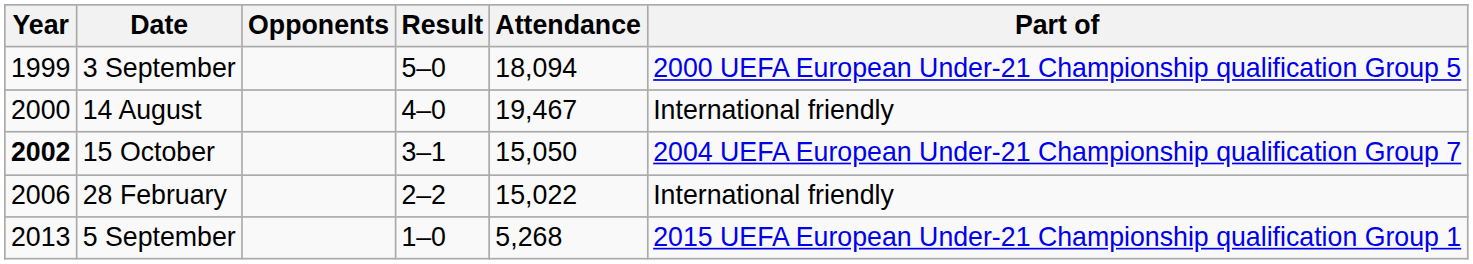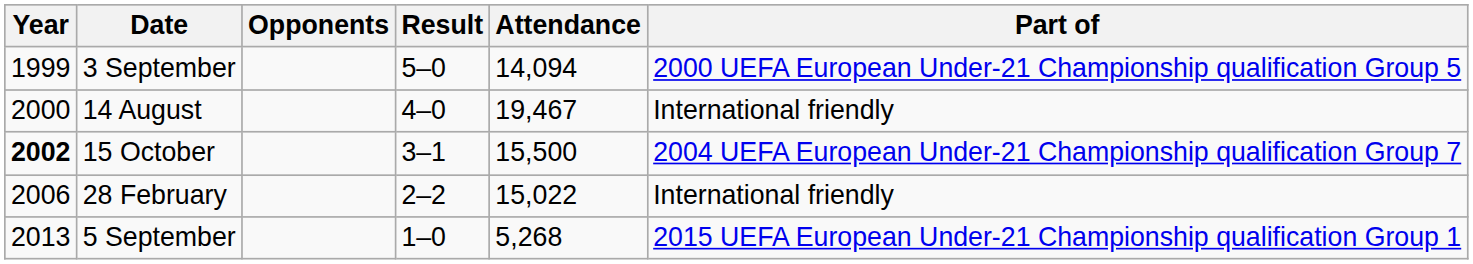 <table class="wikitable">
 <tr>
 <th>Year</th>
 <th>Date</th>
 <th>Opponents</th>
 <th>Result</th>
 <th>Attendance</th>
 <th>Part of</th>
 </tr>
 <tr>
 <td>1999</td>
 <td>3 September</td>
 <td></td>
 <td>5–0</td>
-<td>18,094</td>
+<td>14,094</td>
 <td><a href='#'>2000 UEFA European Under-21 Championship qualification Group 5</a></td>
 </tr>
 <tr>
 <td>2000</td>
 <td>14 August</td>
 <td></td>
 <td>4–0</td>
 <td>19,467</td>
 <td>International friendly</td>
 </tr>
 <tr>
 <td><strong>2002</strong></td>
 <td>15 October</td>
 <td></td>
 <td>3–1</td>
-<td>15,050</td>
+<td>15,500</td>
 <td><a href='#'>2004 UEFA European Under-21 Championship qualification Group 7</a></td>
 </tr>
 <tr>
 <td>2006</td>
 <td>28 February</td>
 <td></td>
 <td>2–2</td>
 <td>15,022</td>
 <td>International friendly</td>
 </tr>
 <tr>
 <td>2013</td>
 <td>5 September</td>
 <td></td>
 <td>1–0</td>
 <td>5,268</td>
 <td><a href='#'>2015 UEFA European Under-21 Championship qualification Group 1</a></td>
 </tr>
 </table>
